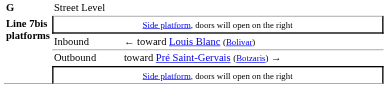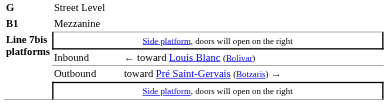 <table cellspacing="0" cellpadding="3" border="0" table>
 <tr>
 <td><strong>G</strong></td>
 <td>Street Level</td>
+<td></td>
+</tr>
+<tr>
+<td><strong>B1</strong></td>
+<td>Mezzanine</td>
 <td></td>
 </tr>
 <tr>
 <td rowspan="10" style="border-bottom:solid 1px gray;" width="50" valign="top"><strong>Line 7bis platforms</strong></td>
 <td colspan="2" style="border-top:solid 1px gray;border-right:solid 2px black;border-left:solid 2px black;border-bottom:solid 2px black;text-align:center;"><small><a href='#'>Side platform</a>, doors will open on the right</small></td>
 </tr>
 <tr>
 <td style="border-bottom:solid 1px gray;" width="100">Inbound</td>
 <td style="border-bottom:solid 1px gray;" width="390">←   toward <a href='#'>Louis Blanc</a> <small>(<a href='#'>Bolivar</a>)</small></td>
 </tr>
 <tr>
 <td>Outbound</td>
 <td>   toward <a href='#'>Pré Saint-Gervais</a> <small>(<a href='#'>Botzaris</a>)</small> →</td>
 </tr>
 <tr>
 <td colspan="2" style="border-top:solid 2px black;border-right:solid 2px black;border-left:solid 2px black;border-bottom:solid 1px gray;text-align:center;"><small><a href='#'>Side platform</a>, doors will open on the right</small></td>
 </tr>
 </table>
